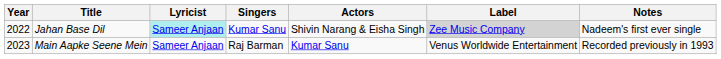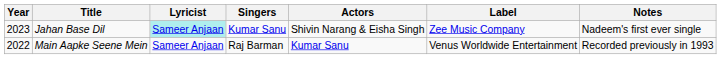 <table class="wikitable sortable">
 <tr>
 <th>Year</th>
 <th>Title</th>
 <th>Lyricist</th>
 <th>Singers</th>
 <th>Actors</th>
 <th>Label</th>
 <th>Notes</th>
 </tr>
 <tr>
-<td>2022</td>
+<td>2023</td>
 <td><em>Jahan Base Dil</em></td>
 <td style="background: paleturquoise;"><a href='#'>Sameer Anjaan</a></td>
 <td><a href='#'>Kumar Sanu</a></td>
 <td>Shivin Narang & Eisha Singh</td>
-<td style="background: lightgrey;"><a href='#'>Zee Music Company</a></td>
+<td><a href='#'>Zee Music Company</a></td>
 <td>Nadeem's first ever single</td>
 </tr>
 <tr>
-<td>2023</td>
+<td>2022</td>
 <td><em>Main Aapke Seene Mein</em></td>
 <td><a href='#'>Sameer Anjaan</a></td>
 <td>Raj Barman</td>
 <td><a href='#'>Kumar Sanu</a></td>
 <td>Venus Worldwide Entertainment</td>
 <td>Recorded previously in 1993</td>
 </tr>
 </table>
